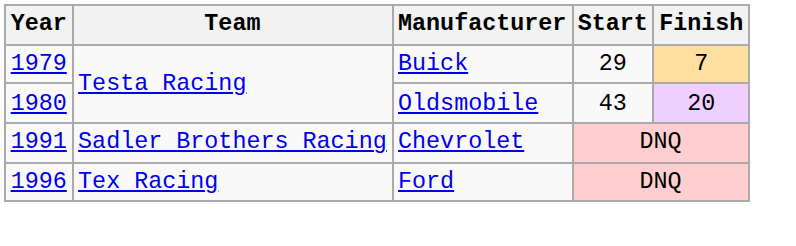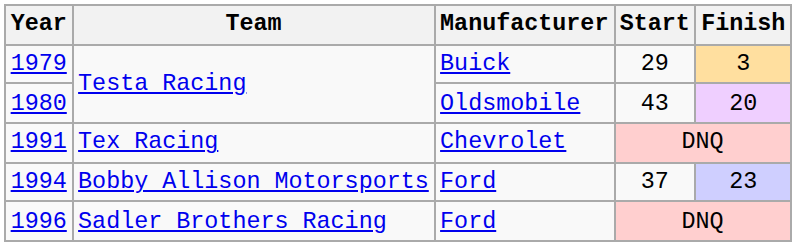 <table class="wikitable" style="font-size: 90%;">
 <tr>
 <th>Year</th>
 <th>Team</th>
 <th>Manufacturer</th>
 <th>Start</th>
 <th>Finish</th>
 </tr>
 <tr>
 <td><a href='#'>1979</a></td>
 <td rowspan=2><a href='#'>Testa Racing</a></td>
 <td><a href='#'>Buick</a></td>
 <td align=center>29</td>
-<td align=center style="background:#FFDF9F;">7</td>
+<td align=center style="background:#FFDF9F;">3</td>
 </tr>
 <tr>
 <td><a href='#'>1980</a></td>
 <td><a href='#'>Oldsmobile</a></td>
 <td align=center>43</td>
 <td align=center style="background:#EFCFFF;">20</td>
 </tr>
 <tr>
 <td><a href='#'>1991</a></td>
-<td><a href='#'>Sadler Brothers Racing</a></td>
+<td><a href='#'>Tex Racing</a></td>
 <td><a href='#'>Chevrolet</a></td>
 <td align=center colspan=2 style="background:#FFCFCF;">DNQ</td>
 </tr>
 <tr>
+<td><a href='#'>1994</a></td>
+<td><a href='#'>Bobby Allison Motorsports</a></td>
+<td><a href='#'>Ford</a></td>
+<td align=center>37</td>
+<td align=center style="background:#CFCFFF;">23</td>
+</tr>
+<tr>
 <td><a href='#'>1996</a></td>
-<td><a href='#'>Tex Racing</a></td>
+<td><a href='#'>Sadler Brothers Racing</a></td>
 <td><a href='#'>Ford</a></td>
 <td align=center colspan=2 style="background:#FFCFCF;">DNQ</td>
 </tr>
 </table>
